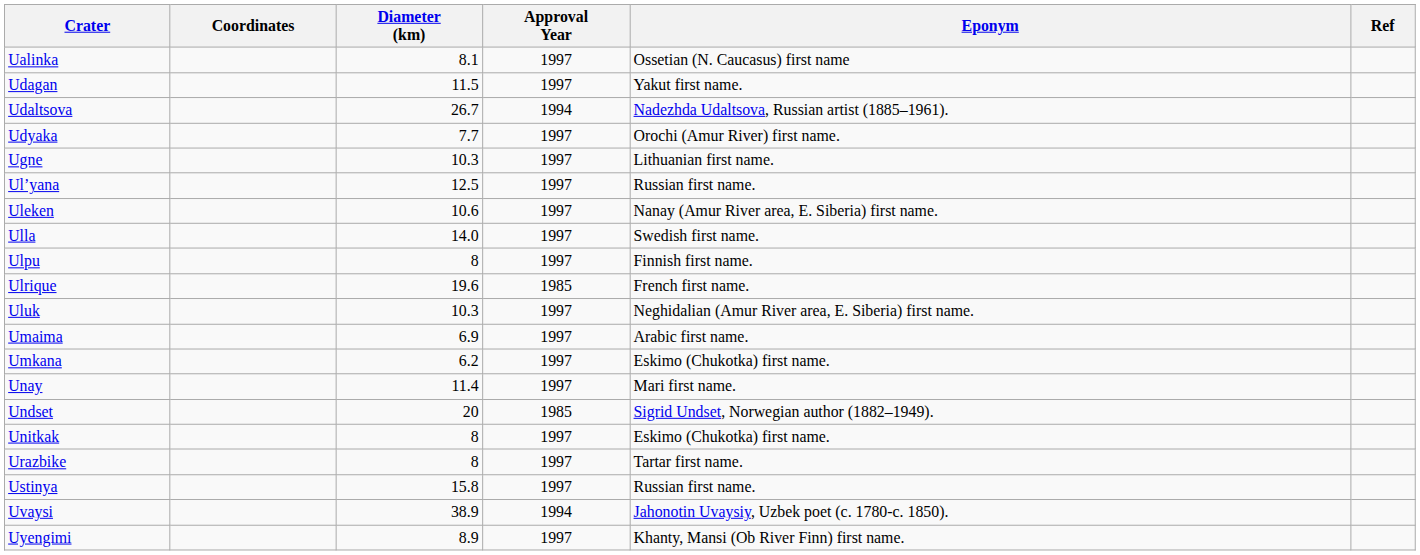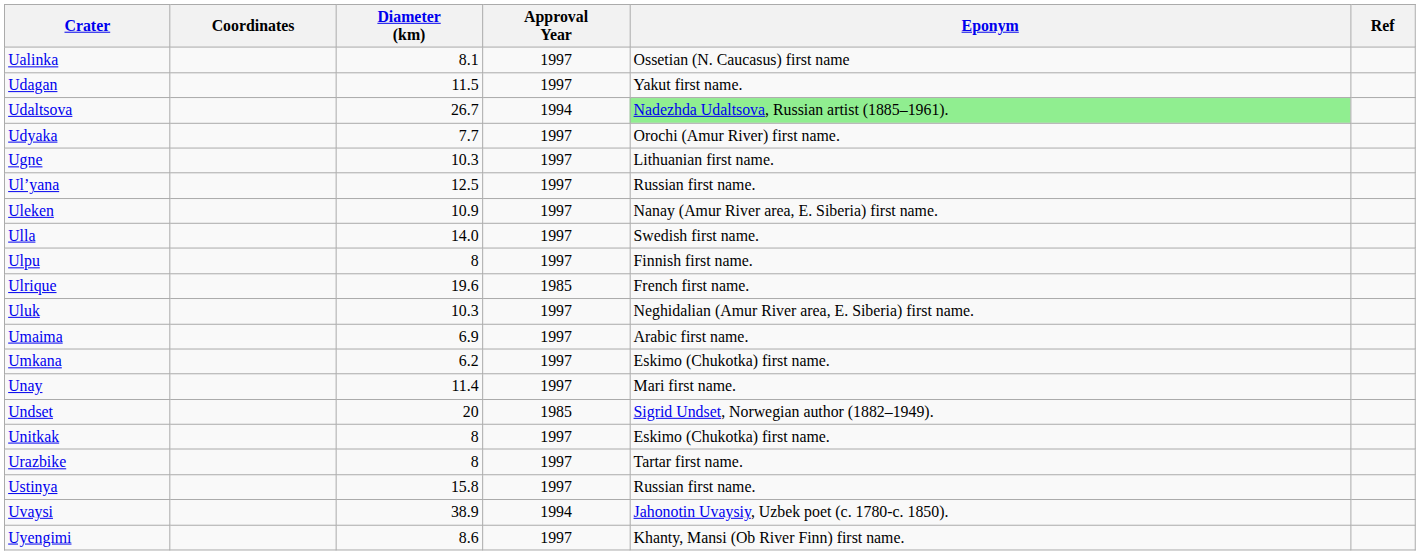 <table class="wikitable sortable" style="min-width: 90%">
 <tr>
 <th style="width:10em"><a href='#'>Crater</a></th>
 <th style="width:10em">Coordinates</th>
 <th><a href='#'>Diameter</a><br>(km)</th>
 <th>Approval<br>Year</th>
 <th class="unsortable"><a href='#'>Eponym</a></th>
 <th class="unsortable">Ref</th>
 </tr>
 <tr id="Ualinka">
 <td><a href='#'>Ualinka</a></td>
 <td></td>
 <td align=right>8.1</td>
 <td align=center>1997</td>
 <td>Ossetian (N. Caucasus) first name</td>
 <td></td>
 </tr>
 <tr id="Udagan">
 <td><a href='#'>Udagan</a></td>
 <td></td>
 <td align=right>11.5</td>
 <td align=center>1997</td>
 <td>Yakut first name.</td>
 <td></td>
 </tr>
 <tr id="Udaltsova">
 <td><a href='#'>Udaltsova</a></td>
 <td></td>
 <td align=right>26.7</td>
 <td align=center>1994</td>
-<td><a href='#'>Nadezhda Udaltsova</a>, Russian artist (1885–1961).</td>
+<td style="background: lightgreen;"><a href='#'>Nadezhda Udaltsova</a>, Russian artist (1885–1961).</td>
 <td></td>
 </tr>
 <tr id="Udyaka">
 <td><a href='#'>Udyaka</a></td>
 <td></td>
 <td align=right>7.7</td>
 <td align=center>1997</td>
 <td>Orochi (Amur River) first name.</td>
 <td></td>
 </tr>
 <tr id="Ugne">
 <td><a href='#'>Ugne</a></td>
 <td></td>
 <td align=right>10.3</td>
 <td align=center>1997</td>
 <td>Lithuanian first name.</td>
 <td></td>
 </tr>
 <tr id="Ulʼyana">
 <td><a href='#'>Ulʼyana</a></td>
 <td></td>
 <td align=right>12.5</td>
 <td align=center>1997</td>
 <td>Russian first name.</td>
 <td></td>
 </tr>
 <tr id="Uleken">
 <td><a href='#'>Uleken</a></td>
 <td></td>
-<td align=right>10.6</td>
+<td align=right>10.9</td>
 <td align=center>1997</td>
 <td>Nanay (Amur River area, E. Siberia) first name.</td>
 <td></td>
 </tr>
 <tr id="Ulla">
 <td><a href='#'>Ulla</a></td>
 <td></td>
 <td align=right>14.0</td>
 <td align=center>1997</td>
 <td>Swedish first name.</td>
 <td></td>
 </tr>
 <tr id="Ulpu">
 <td><a href='#'>Ulpu</a></td>
 <td></td>
 <td align=right>8</td>
 <td align=center>1997</td>
 <td>Finnish first name.</td>
 <td></td>
 </tr>
 <tr id="Ulrique">
 <td><a href='#'>Ulrique</a></td>
 <td></td>
 <td align=right>19.6</td>
 <td align=center>1985</td>
 <td>French first name.</td>
 <td></td>
 </tr>
 <tr id="Uluk">
 <td><a href='#'>Uluk</a></td>
 <td></td>
 <td align=right>10.3</td>
 <td align=center>1997</td>
 <td>Neghidalian (Amur River area, E. Siberia) first name.</td>
 <td></td>
 </tr>
 <tr id="Umaima">
 <td><a href='#'>Umaima</a></td>
 <td></td>
 <td align=right>6.9</td>
 <td align=center>1997</td>
 <td>Arabic first name.</td>
 <td></td>
 </tr>
 <tr id="Umkana">
 <td><a href='#'>Umkana</a></td>
 <td></td>
 <td align=right>6.2</td>
 <td align=center>1997</td>
 <td>Eskimo (Chukotka) first name.</td>
 <td></td>
 </tr>
 <tr id="Unay">
 <td><a href='#'>Unay</a></td>
 <td></td>
 <td align=right>11.4</td>
 <td align=center>1997</td>
 <td>Mari first name.</td>
 <td></td>
 </tr>
 <tr id="Undset">
 <td><a href='#'>Undset</a></td>
 <td></td>
 <td align=right>20</td>
 <td align=center>1985</td>
 <td><a href='#'>Sigrid Undset</a>, Norwegian author (1882–1949).</td>
 <td></td>
 </tr>
 <tr id="Unitkak">
 <td><a href='#'>Unitkak</a></td>
 <td></td>
 <td align=right>8</td>
 <td align=center>1997</td>
 <td>Eskimo (Chukotka) first name.</td>
 <td></td>
 </tr>
 <tr id="Urazbike">
 <td><a href='#'>Urazbike</a></td>
 <td></td>
 <td align=right>8</td>
 <td align=center>1997</td>
 <td>Tartar first name.</td>
 <td></td>
 </tr>
 <tr id="Ustinya">
 <td><a href='#'>Ustinya</a></td>
 <td></td>
 <td align=right>15.8</td>
 <td align=center>1997</td>
 <td>Russian first name.</td>
 <td></td>
 </tr>
 <tr id="Uvaysi">
 <td><a href='#'>Uvaysi</a></td>
 <td></td>
 <td align=right>38.9</td>
 <td align=center>1994</td>
 <td><a href='#'>Jahonotin Uvaysiy</a>, Uzbek poet (c. 1780-c. 1850).</td>
 <td></td>
 </tr>
 <tr id="Uyengimi">
 <td><a href='#'>Uyengimi</a></td>
 <td></td>
-<td align=right>8.9</td>
+<td align=right>8.6</td>
 <td align=center>1997</td>
 <td>Khanty, Mansi (Ob River Finn) first name.</td>
 <td></td>
 </tr>
 </table>
